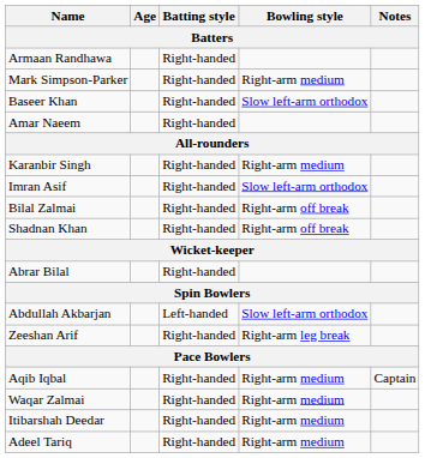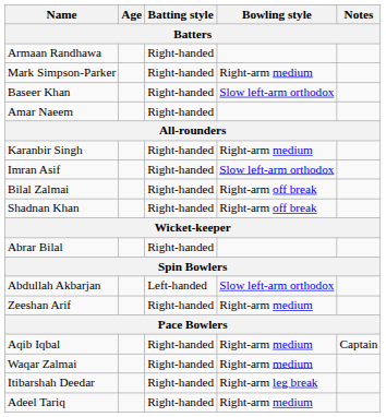 <table class="wikitable">
 <tr>
 <th>Name</th>
 <th>Age</th>
 <th>Batting style</th>
 <th>Bowling style</th>
 <th>Notes</th>
 </tr>
 <tr>
 <th colspan="5">Batters</th>
 </tr>
 <tr>
 <td>Armaan Randhawa</td>
 <td></td>
 <td>Right-handed</td>
 <td></td>
 <td></td>
 </tr>
 <tr>
 <td>Mark Simpson-Parker</td>
 <td></td>
 <td>Right-handed</td>
 <td>Right-arm <a href='#'>medium</a></td>
 <td></td>
 </tr>
 <tr>
 <td>Baseer Khan</td>
 <td></td>
 <td>Right-handed</td>
 <td><a href='#'>Slow left-arm orthodox</a></td>
 <td></td>
 </tr>
 <tr>
 <td>Amar Naeem</td>
 <td></td>
 <td>Right-handed</td>
 <td></td>
 <td></td>
 </tr>
 <tr>
 <th colspan="5">All-rounders</th>
 </tr>
 <tr>
 <td>Karanbir Singh</td>
 <td></td>
 <td>Right-handed</td>
 <td>Right-arm <a href='#'>medium</a></td>
 <td></td>
 </tr>
 <tr>
 <td>Imran Asif</td>
 <td></td>
 <td>Right-handed</td>
 <td><a href='#'>Slow left-arm orthodox</a></td>
 <td></td>
 </tr>
 <tr>
 <td>Bilal Zalmai</td>
 <td></td>
 <td>Right-handed</td>
 <td>Right-arm <a href='#'>off break</a></td>
 <td></td>
 </tr>
 <tr>
 <td>Shadnan Khan</td>
 <td></td>
 <td>Right-handed</td>
 <td>Right-arm <a href='#'>off break</a></td>
 <td></td>
 </tr>
 <tr>
 <th colspan="5">Wicket-keeper</th>
 </tr>
 <tr>
 <td>Abrar Bilal</td>
 <td></td>
 <td>Right-handed</td>
 <td></td>
 <td></td>
 </tr>
 <tr>
 <th colspan="5">Spin Bowlers</th>
 </tr>
 <tr>
 <td>Abdullah Akbarjan</td>
 <td></td>
 <td>Left-handed</td>
 <td><a href='#'>Slow left-arm orthodox</a></td>
 <td></td>
 </tr>
 <tr>
 <td>Zeeshan Arif</td>
 <td></td>
 <td>Right-handed</td>
-<td>Right-arm <a href='#'>leg break</a></td>
+<td>Right-arm <a href='#'>medium</a></td>
 <td></td>
 </tr>
 <tr>
 <th colspan="5">Pace Bowlers</th>
 </tr>
 <tr>
 <td>Aqib Iqbal</td>
 <td></td>
 <td>Right-handed</td>
 <td>Right-arm <a href='#'>medium</a></td>
 <td>Captain</td>
 </tr>
 <tr>
 <td>Waqar Zalmai</td>
 <td></td>
 <td>Right-handed</td>
 <td>Right-arm <a href='#'>medium</a></td>
 <td></td>
 </tr>
 <tr>
 <td>Itibarshah Deedar</td>
 <td></td>
 <td>Right-handed</td>
-<td>Right-arm <a href='#'>medium</a></td>
+<td>Right-arm <a href='#'>leg break</a></td>
 <td></td>
 </tr>
 <tr>
 <td>Adeel Tariq</td>
 <td></td>
 <td>Right-handed</td>
 <td>Right-arm <a href='#'>medium</a></td>
 <td></td>
 </tr>
 </table>
